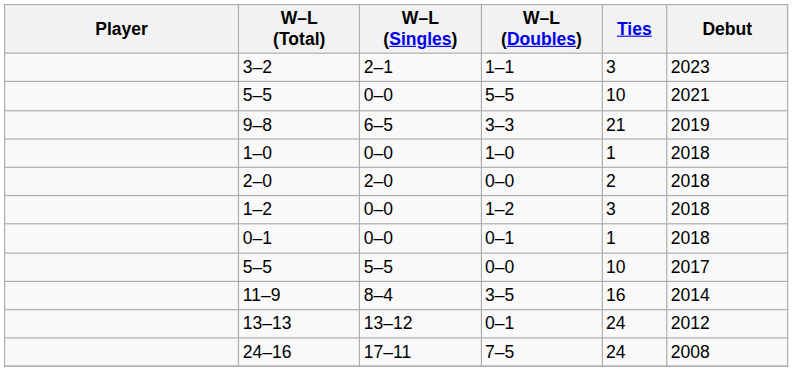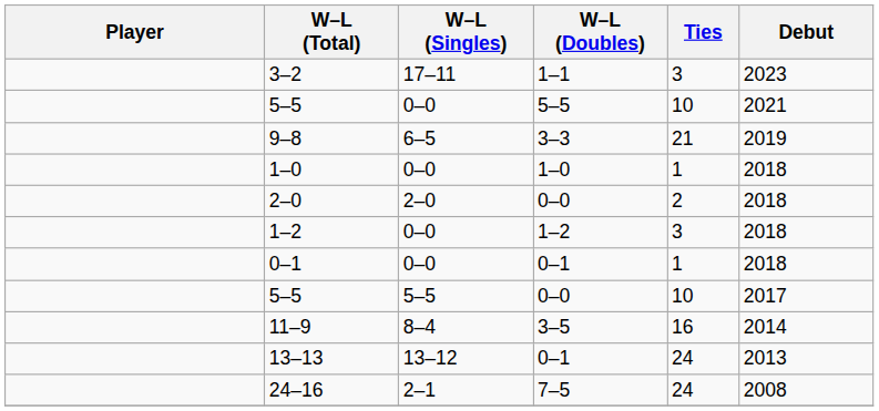 <table class="wikitable sortable" style=font-size:97%>
 <tr>
 <th width=200>Player</th>
 <th width=100>W–L<br>(Total)</th>
 <th width=100>W–L<br>(<a href='#'>Singles</a>)</th>
 <th width=100>W–L<br>(<a href='#'>Doubles</a>)</th>
 <th width=50><a href='#'>Ties</a></th>
 <th width=100>Debut</th>
 </tr>
 <tr>
 <td></td>
 <td>3–2</td>
-<td>2–1</td>
+<td>17–11</td>
 <td>1–1</td>
 <td>3</td>
 <td>2023</td>
 </tr>
 <tr>
 <td></td>
 <td>5–5</td>
 <td>0–0</td>
 <td>5–5</td>
 <td>10</td>
 <td>2021</td>
 </tr>
 <tr>
 <td></td>
 <td>9–8</td>
 <td>6–5</td>
 <td>3–3</td>
 <td>21</td>
 <td>2019</td>
 </tr>
 <tr>
 <td></td>
 <td>1–0</td>
 <td>0–0</td>
 <td>1–0</td>
 <td>1</td>
 <td>2018</td>
 </tr>
 <tr>
 <td></td>
 <td>2–0</td>
 <td>2–0</td>
 <td>0–0</td>
 <td>2</td>
 <td>2018</td>
 </tr>
 <tr>
 <td></td>
 <td>1–2</td>
 <td>0–0</td>
 <td>1–2</td>
 <td>3</td>
 <td>2018</td>
 </tr>
 <tr>
 <td></td>
 <td>0–1</td>
 <td>0–0</td>
 <td>0–1</td>
 <td>1</td>
 <td>2018</td>
 </tr>
 <tr>
 <td></td>
 <td>5–5</td>
 <td>5–5</td>
 <td>0–0</td>
 <td>10</td>
 <td>2017</td>
 </tr>
 <tr>
 <td></td>
 <td>11–9</td>
 <td>8–4</td>
 <td>3–5</td>
 <td>16</td>
 <td>2014</td>
 </tr>
 <tr>
 <td></td>
 <td>13–13</td>
 <td>13–12</td>
 <td>0–1</td>
 <td>24</td>
-<td>2012</td>
+<td>2013</td>
 </tr>
 <tr>
 <td></td>
 <td>24–16</td>
-<td>17–11</td>
+<td>2–1</td>
 <td>7–5</td>
 <td>24</td>
 <td>2008</td>
 </tr>
 <tr>
 </tr>
 </table>
